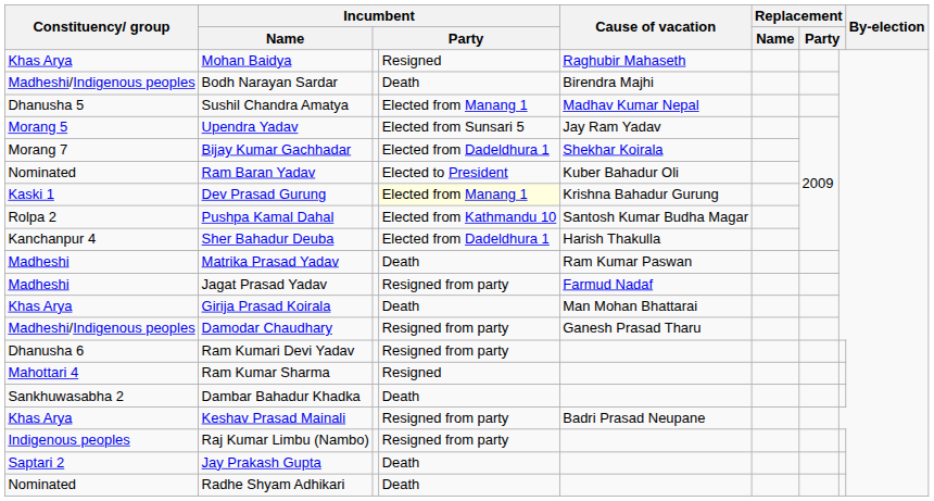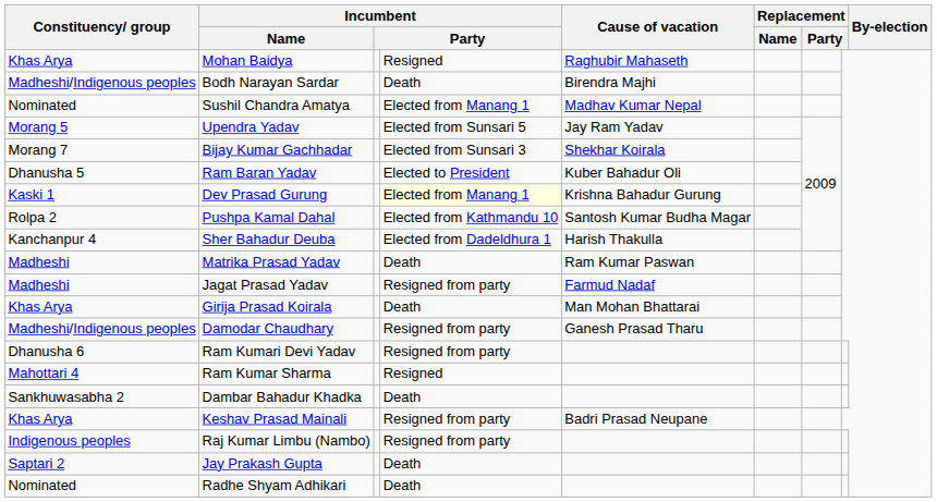 <table class="wikitable">
 <tr>
 <th rowspan="2">Constituency/ group</th>
 <th colspan="3">Incumbent</th>
 <th rowspan="2">Cause of vacation</th>
 <th colspan="3">Replacement</th>
 <th rowspan="2">By-election</th>
 </tr>
 <tr>
 <th>Name</th>
 <th colspan="2">Party</th>
 <th>Name</th>
 <th colspan="2">Party</th>
 </tr>
 <tr>
 <td><a href='#'>Khas Arya</a></td>
 <td><a href='#'>Mohan Baidya</a></td>
 <td></td>
 <td>Resigned</td>
 <td><a href='#'>Raghubir Mahaseth</a></td>
 <td></td>
 <td></td>
 </tr>
 <tr>
 <td><a href='#'>Madheshi</a>/<a href='#'>Indigenous peoples</a></td>
 <td>Bodh Narayan Sardar</td>
 <td></td>
 <td>Death</td>
 <td>Birendra Majhi</td>
 <td></td>
 <td></td>
 </tr>
 <tr>
-<td>Dhanusha 5</td>
+<td>Nominated</td>
 <td>Sushil Chandra Amatya</td>
 <td></td>
 <td>Elected from <a href='#'>Manang 1</a></td>
 <td><a href='#'>Madhav Kumar Nepal</a></td>
 <td></td>
 <td></td>
 </tr>
 <tr>
 <td><a href='#'>Morang 5</a></td>
 <td><a href='#'>Upendra Yadav</a></td>
 <td></td>
 <td>Elected from Sunsari 5</td>
 <td>Jay Ram Yadav</td>
 <td></td>
 <td rowspan="6">2009</td>
 </tr>
 <tr>
 <td>Morang 7</td>
 <td><a href='#'>Bijay Kumar Gachhadar</a></td>
 <td></td>
-<td>Elected from <a href='#'>Dadeldhura 1</a></td>
+<td>Elected from Sunsari 3</td>
 <td><a href='#'>Shekhar Koirala</a></td>
 <td></td>
 </tr>
 <tr>
-<td>Nominated</td>
+<td>Dhanusha 5</td>
 <td><a href='#'>Ram Baran Yadav</a></td>
 <td></td>
 <td>Elected to <a href='#'>President</a></td>
 <td>Kuber Bahadur Oli</td>
 <td></td>
 </tr>
 <tr>
 <td><a href='#'>Kaski 1</a></td>
 <td><a href='#'>Dev Prasad Gurung</a></td>
 <td></td>
 <td style="background: lightyellow;">Elected from <a href='#'>Manang 1</a></td>
 <td>Krishna Bahadur Gurung</td>
 <td></td>
 </tr>
 <tr>
 <td>Rolpa 2</td>
 <td><a href='#'>Pushpa Kamal Dahal</a></td>
 <td></td>
 <td>Elected from <a href='#'>Kathmandu 10</a></td>
 <td>Santosh Kumar Budha Magar</td>
 <td></td>
 </tr>
 <tr>
 <td>Kanchanpur 4</td>
 <td><a href='#'>Sher Bahadur Deuba</a></td>
 <td></td>
 <td>Elected from <a href='#'>Dadeldhura 1</a></td>
 <td>Harish Thakulla</td>
 <td></td>
 </tr>
 <tr>
 <td><a href='#'>Madheshi</a></td>
 <td><a href='#'>Matrika Prasad Yadav</a></td>
 <td></td>
 <td>Death</td>
 <td>Ram Kumar Paswan</td>
 <td></td>
 <td></td>
 </tr>
 <tr>
 <td><a href='#'>Madheshi</a></td>
 <td>Jagat Prasad Yadav</td>
 <td></td>
 <td>Resigned from party</td>
 <td><a href='#'>Farmud Nadaf</a></td>
 <td></td>
 <td></td>
 </tr>
 <tr>
 <td><a href='#'>Khas Arya</a></td>
 <td><a href='#'>Girija Prasad Koirala</a></td>
 <td></td>
 <td>Death</td>
 <td>Man Mohan Bhattarai</td>
 <td></td>
 <td></td>
 </tr>
 <tr>
 <td><a href='#'>Madheshi</a>/<a href='#'>Indigenous peoples</a></td>
 <td><a href='#'>Damodar Chaudhary</a></td>
 <td></td>
 <td>Resigned from party</td>
 <td>Ganesh Prasad Tharu</td>
 <td></td>
 <td></td>
 </tr>
 <tr>
 <td>Dhanusha 6</td>
 <td>Ram Kumari Devi Yadav</td>
 <td></td>
 <td>Resigned from party</td>
 <td></td>
 <td></td>
 <td></td>
 <td></td>
 </tr>
 <tr>
 <td><a href='#'>Mahottari 4</a></td>
 <td>Ram Kumar Sharma</td>
 <td></td>
 <td>Resigned</td>
 <td></td>
 <td></td>
 <td></td>
 <td></td>
 </tr>
 <tr>
 <td>Sankhuwasabha 2</td>
 <td>Dambar Bahadur Khadka</td>
 <td></td>
 <td>Death</td>
 <td></td>
 <td></td>
 <td></td>
 <td></td>
 </tr>
 <tr>
 <td><a href='#'>Khas Arya</a></td>
 <td><a href='#'>Keshav Prasad Mainali</a></td>
 <td></td>
 <td>Resigned from party</td>
 <td>Badri Prasad Neupane</td>
 <td></td>
 <td></td>
 </tr>
 <tr>
 <td><a href='#'>Indigenous peoples</a></td>
 <td>Raj Kumar Limbu (Nambo)</td>
 <td></td>
 <td>Resigned from party</td>
 <td></td>
 <td></td>
 <td></td>
 <td></td>
 </tr>
 <tr>
 <td><a href='#'>Saptari 2</a></td>
 <td><a href='#'>Jay Prakash Gupta</a></td>
 <td></td>
 <td>Death</td>
 <td></td>
 <td></td>
 <td></td>
 <td></td>
 </tr>
 <tr>
 <td>Nominated</td>
 <td>Radhe Shyam Adhikari</td>
 <td></td>
 <td>Death</td>
 <td></td>
 <td></td>
 <td></td>
 <td></td>
 </tr>
 </table>
